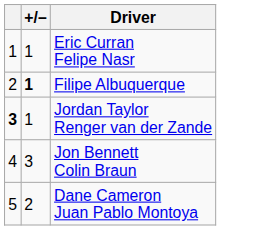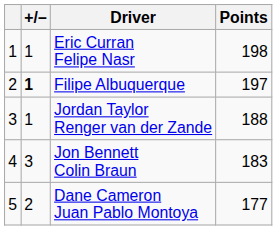 <table class="wikitable" style="font-size: 95%;">
 <tr>
 <th scope="col"></th>
 <th scope="col">+/–</th>
 <th scope="col">Driver</th>
+<th scope="col">Points</th>
 </tr>
 <tr>
 <td align=center>1</td>
 <td align="left"> 1</td>
 <td> <a href='#'>Eric Curran</a><br> <a href='#'>Felipe Nasr</a></td>
+<td align=right>198</td>
 </tr>
 <tr>
 <td align=center>2</td>
 <td align="left"><strong> 1</strong></td>
 <td> <a href='#'>Filipe Albuquerque</a></td>
+<td align=right>197</td>
 </tr>
 <tr>
-<td align=center><strong>3</strong></td>
+<td align=center>3</td>
 <td align="left"> 1</td>
 <td> <a href='#'>Jordan Taylor</a><br> <a href='#'>Renger van der Zande</a></td>
+<td align=right>188</td>
 </tr>
 <tr>
 <td align=center>4</td>
 <td align="left"> 3</td>
 <td> <a href='#'>Jon Bennett</a><br> <a href='#'>Colin Braun</a></td>
+<td align=right>183</td>
 </tr>
 <tr>
 <td align=center>5</td>
 <td align="left"> 2</td>
 <td> <a href='#'>Dane Cameron</a><br> <a href='#'>Juan Pablo Montoya</a></td>
+<td align=right>177</td>
 </tr>
 </table>
